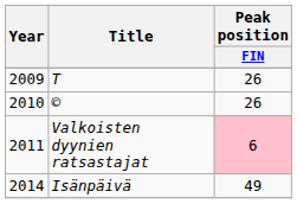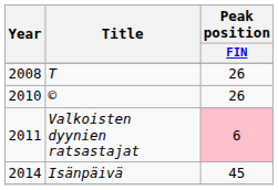 <table class="wikitable">
 <tr>
 <th align="center" rowspan="2" width="10">Year</th>
 <th align="center" rowspan="2" width="140">Title</th>
 <th align="center" colspan="1" width="20">Peak position</th>
 </tr>
 <tr>
 <th style="width;font-size:85%"><a href='#'>FIN</a> <br></th>
 </tr>
 <tr>
 </tr>
 <tr>
-<td>2009</td>
+<td>2008</td>
 <td><em>T</em></td>
 <td style="text-align:center;">26</td>
 </tr>
 <tr>
 <td>2010</td>
 <td><em>©</em></td>
 <td style="text-align:center;">26</td>
 </tr>
 <tr>
 <td>2011</td>
 <td><em>Valkoisten dyynien ratsastajat</em></td>
 <td style="background: pink; text-align:center;">6</td>
 </tr>
 <tr>
 <td>2014</td>
 <td><em>Isänpäivä</em></td>
-<td style="text-align:center;">49</td>
+<td style="text-align:center;">45</td>
 </tr>
 <tr>
 </tr>
 </table>
